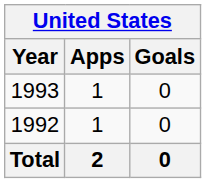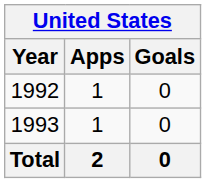 <table class="wikitable" style="text-align:center">
 <tr>
 <th colspan=3><a href='#'>United States</a></th>
 </tr>
 <tr>
 <th>Year</th>
 <th>Apps</th>
 <th>Goals</th>
 </tr>
 <tr>
-<td>1993</td>
+<td>1992</td>
 <td>1</td>
 <td>0</td>
 </tr>
 <tr>
-<td>1992</td>
+<td>1993</td>
 <td>1</td>
 <td>0</td>
 </tr>
 <tr>
 <th>Total</th>
 <th>2</th>
 <th>0</th>
 </tr>
 </table>
